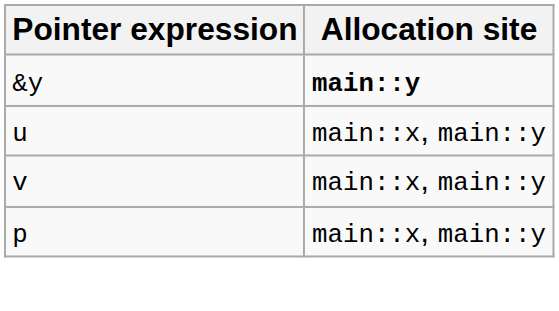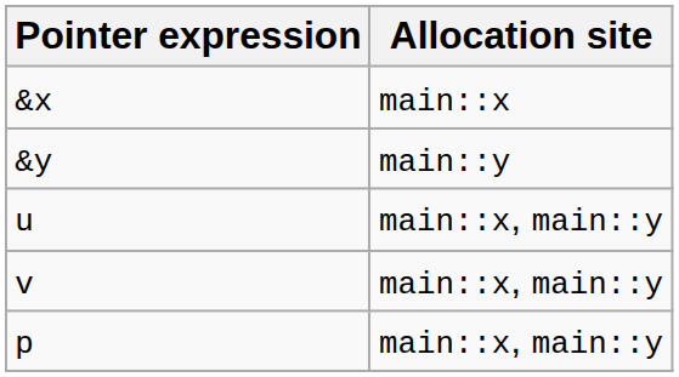 <table class="wikitable">
 <tr>
 <th>Pointer expression</th>
 <th>Allocation site</th>
 </tr>
 <tr>
+<td><code>&x</code></td>
+<td><code>main::x</code></td>
+</tr>
+<tr>
 <td><code>&y</code></td>
-<td><strong><code>main::y</code></strong></td>
+<td><code>main::y</code></td>
 </tr>
 <tr>
 <td><code>u</code></td>
 <td><code>main::x</code>, <code>main::y</code></td>
 </tr>
 <tr>
 <td><code>v</code></td>
 <td><code>main::x</code>, <code>main::y</code></td>
 </tr>
 <tr>
 <td><code>p</code></td>
 <td><code>main::x</code>, <code>main::y</code></td>
 </tr>
 </table>
